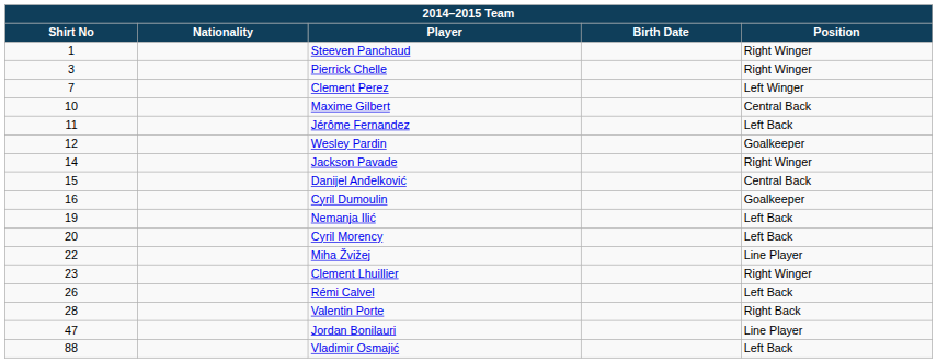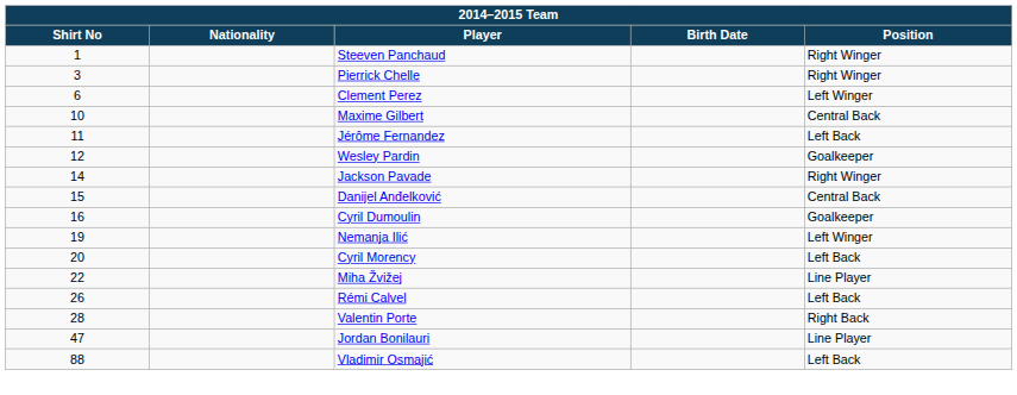 <table class="wikitable collapsible collapsed" style="width:100%;">
 <tr>
 <th colspan=5 style="background-color:#0F3E5A;color:white;text-align:center;"> <strong>2014–2015 Team</strong></th>
 </tr>
 <tr>
 <th style="color:white; background:#0F3E5A">Shirt No</th>
 <th style="color:white; background:#0F3E5A">Nationality</th>
 <th style="color:white; background:#0F3E5A">Player</th>
 <th style="color:white; background:#0F3E5A">Birth Date</th>
 <th style="color:white; background:#0F3E5A">Position</th>
 </tr>
 <tr>
 <td align=center>1</td>
 <td></td>
 <td><a href='#'>Steeven Panchaud</a></td>
 <td></td>
 <td>Right Winger</td>
 </tr>
 <tr>
 <td align=center>3</td>
 <td></td>
 <td><a href='#'>Pierrick Chelle</a></td>
 <td></td>
 <td>Right Winger</td>
 </tr>
 <tr>
-<td align=center>7</td>
+<td align=center>6</td>
 <td></td>
 <td><a href='#'>Clement Perez</a></td>
 <td></td>
 <td>Left Winger</td>
 </tr>
 <tr>
 <td align=center>10</td>
 <td></td>
 <td><a href='#'>Maxime Gilbert</a></td>
 <td></td>
 <td>Central Back</td>
 </tr>
 <tr>
 <td align=center>11</td>
 <td></td>
 <td><a href='#'>Jérôme Fernandez</a></td>
 <td></td>
 <td>Left Back</td>
 </tr>
 <tr>
 <td align=center>12</td>
 <td></td>
 <td><a href='#'>Wesley Pardin</a></td>
 <td></td>
 <td>Goalkeeper</td>
 </tr>
 <tr>
 <td align=center>14</td>
 <td></td>
 <td><a href='#'>Jackson Pavade</a></td>
 <td></td>
 <td>Right Winger</td>
 </tr>
 <tr>
 <td align=center>15</td>
 <td></td>
 <td><a href='#'>Danijel Anđelković</a></td>
 <td></td>
 <td>Central Back</td>
 </tr>
 <tr>
 <td align=center>16</td>
 <td></td>
 <td><a href='#'>Cyril Dumoulin</a></td>
 <td></td>
 <td>Goalkeeper</td>
 </tr>
 <tr>
 <td align=center>19</td>
 <td></td>
 <td><a href='#'>Nemanja Ilić</a></td>
 <td></td>
-<td>Left Back</td>
+<td>Left Winger</td>
 </tr>
 <tr>
 <td align=center>20</td>
 <td></td>
 <td><a href='#'>Cyril Morency</a></td>
 <td></td>
 <td>Left Back</td>
 </tr>
 <tr>
 <td align=center>22</td>
 <td></td>
 <td><a href='#'>Miha Žvižej</a></td>
 <td></td>
 <td>Line Player</td>
-</tr>
-<tr>
-<td align=center>23</td>
-<td></td>
-<td><a href='#'>Clement Lhuillier</a></td>
-<td></td>
-<td>Right Winger</td>
 </tr>
 <tr>
 <td align=center>26</td>
 <td></td>
 <td><a href='#'>Rémi Calvel</a></td>
 <td></td>
 <td>Left Back</td>
 </tr>
 <tr>
 <td align=center>28</td>
 <td></td>
 <td><a href='#'>Valentin Porte</a></td>
 <td></td>
 <td>Right Back</td>
 </tr>
 <tr>
 <td align=center>47</td>
 <td></td>
 <td><a href='#'>Jordan Bonilauri</a></td>
 <td></td>
 <td>Line Player</td>
 </tr>
 <tr>
 <td align=center>88</td>
 <td></td>
 <td><a href='#'>Vladimir Osmajić</a></td>
 <td></td>
 <td>Left Back</td>
 </tr>
 </table>
